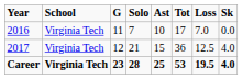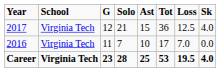 <table class="wikitable">
 <tr>
 <td style="font-weight:bold;">Year</td>
 <td style="font-weight:bold;">School</td>
 <td style="font-weight:bold;">G</td>
 <td style="font-weight:bold;">Solo</td>
 <td style="font-weight:bold;">Ast</td>
 <td style="font-weight:bold;">Tot</td>
 <td style="font-weight:bold;">Loss</td>
 <td style="font-weight:bold;">Sk</td>
 </tr>
 <tr>
+<td><a href='#'>2017</a></td>
+<td><a href='#'>Virginia Tech</a></td>
+<td>12</td>
+<td>21</td>
+<td>15</td>
+<td>36</td>
+<td>12.5</td>
+<td>4.0</td>
+</tr>
+<tr>
 <td><a href='#'>2016</a></td>
 <td><a href='#'>Virginia Tech</a></td>
 <td>11</td>
 <td>7</td>
 <td>10</td>
 <td>17</td>
 <td>7.0</td>
 <td>0.0</td>
-</tr>
-<tr>
-<td><a href='#'>2017</a></td>
-<td><a href='#'>Virginia Tech</a></td>
-<td>12</td>
-<td>21</td>
-<td>15</td>
-<td>36</td>
-<td>12.5</td>
-<td>4.0</td>
 </tr>
 <tr>
 <td style="font-weight:bold;">Career</td>
 <td style="font-weight:bold;">Virginia Tech</td>
 <td style="font-weight:bold;">23</td>
 <td style="font-weight:bold;">28</td>
 <td style="font-weight:bold;">25</td>
 <td style="font-weight:bold;">53</td>
 <td style="font-weight:bold;">19.5</td>
 <td style="font-weight:bold;">4.0</td>
 </tr>
 </table>
